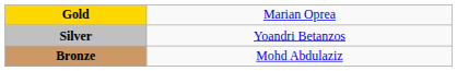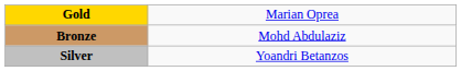 <table class="wikitable" style="text-align:center; " width="35%">
 <tr>
 <td bgcolor="gold"><strong>Gold</strong></td>
 <td><a href='#'>Marian Oprea</a><br>  <small><em></em></small></td>
 </tr>
 <tr>
+<td bgcolor="CC9966"><strong>Bronze</strong></td>
+<td><a href='#'>Mohd Abdulaziz</a><br>  <small><em></em></small></td>
+</tr>
+<tr>
 <td bgcolor="silver"><strong>Silver</strong></td>
 <td><a href='#'>Yoandri Betanzos</a><br>  <small><em></em></small></td>
 </tr>
-<tr>
-<td bgcolor="CC9966"><strong>Bronze</strong></td>
-<td><a href='#'>Mohd Abdulaziz</a><br>  <small><em></em></small></td>
-</tr>
 </table>
